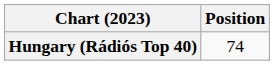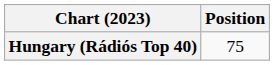 <table class="wikitable plainrowheaders" style="text-align:center">
 <tr>
 <th scope="col">Chart (2023)</th>
 <th scope="col">Position</th>
 </tr>
 <tr>
 <th scope="row">Hungary (Rádiós Top 40)</th>
-<td>74</td>
+<td>75</td>
 </tr>
 </table>
